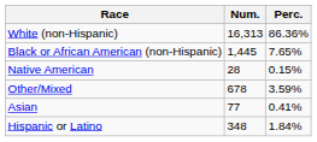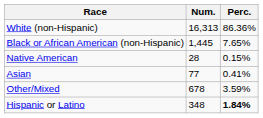 <table class="wikitable">
 <tr>
 <th>Race</th>
 <th>Num.</th>
 <th>Perc.</th>
 </tr>
 <tr>
 <td><a href='#'>White</a> (non-Hispanic)</td>
 <td>16,313</td>
 <td>86.36%</td>
 </tr>
 <tr>
 <td><a href='#'>Black or African American</a> (non-Hispanic)</td>
 <td>1,445</td>
 <td>7.65%</td>
 </tr>
 <tr>
 <td><a href='#'>Native American</a></td>
 <td>28</td>
 <td>0.15%</td>
 </tr>
 <tr>
+<td><a href='#'>Asian</a></td>
+<td>77</td>
+<td>0.41%</td>
+</tr>
+<tr>
 <td><a href='#'>Other/Mixed</a></td>
 <td>678</td>
 <td>3.59%</td>
 </tr>
 <tr>
-<td><a href='#'>Asian</a></td>
-<td>77</td>
-<td>0.41%</td>
-</tr>
-<tr>
 <td><a href='#'>Hispanic</a> or <a href='#'>Latino</a></td>
 <td>348</td>
-<td>1.84%</td>
+<td><strong>1.84%</strong></td>
 </tr>
 </table>
